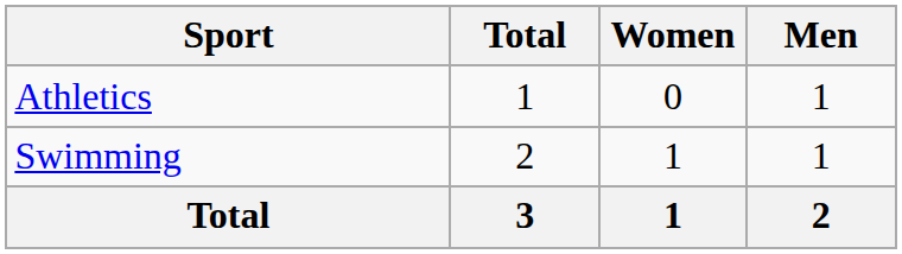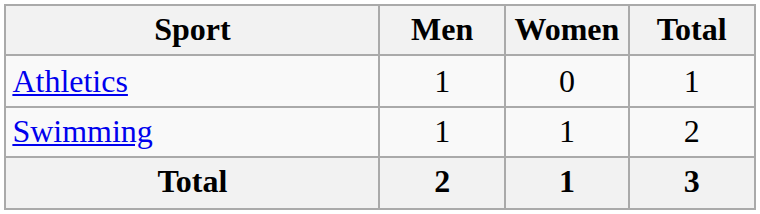 <table class="wikitable sortable" style="text-align:center;">
 <tr>
 <th width=180>Sport</th>
+<th width=55>Men</th>
+<th width=55>Women</th>
 <th width=55>Total</th>
-<th width=55>Women</th>
-<th width=55>Men</th>
 </tr>
 <tr>
 <td align=left><a href='#'>Athletics</a></td>
 <td>1</td>
 <td>0</td>
 <td>1</td>
 </tr>
 <tr>
 <td align=left><a href='#'>Swimming</a></td>
-<td>2</td>
 <td>1</td>
 <td>1</td>
+<td>2</td>
 </tr>
 <tr>
 <th>Total</th>
+<th>2</th>
+<th>1</th>
 <th>3</th>
-<th>1</th>
-<th>2</th>
 </tr>
 </table>
